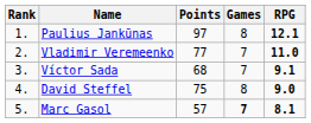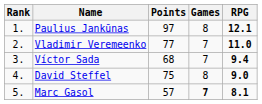 <table class="wikitable" style="text-align: center;">
 <tr>
 <th>Rank</th>
 <th>Name</th>
 <th>Points</th>
 <th>Games</th>
 <th width=40>RPG</th>
 </tr>
 <tr>
 <td>1.</td>
 <td align="left"> <a href='#'>Paulius Jankūnas</a></td>
 <td>97</td>
 <td>8</td>
 <td><strong>12.1</strong></td>
 </tr>
 <tr>
 <td>2.</td>
 <td align="left"> <a href='#'>Vladimir Veremeenko</a></td>
 <td>77</td>
 <td>7</td>
 <td><strong>11.0</strong></td>
 </tr>
 <tr>
 <td>3.</td>
 <td align="left"> <a href='#'>Víctor Sada</a></td>
 <td>68</td>
 <td>7</td>
-<td><strong>9.1</strong></td>
+<td><strong>9.4</strong></td>
 </tr>
 <tr>
 <td>4.</td>
 <td align="left"> <a href='#'>David Steffel</a></td>
 <td>75</td>
 <td>8</td>
 <td><strong>9.0</strong></td>
 </tr>
 <tr>
 <td>5.</td>
 <td align="left"> <a href='#'>Marc Gasol</a></td>
 <td>57</td>
 <td><strong>7</strong></td>
 <td><strong>8.1</strong></td>
 </tr>
 </table>
